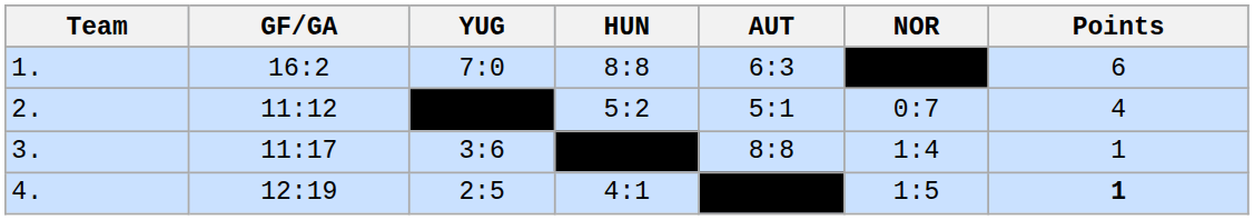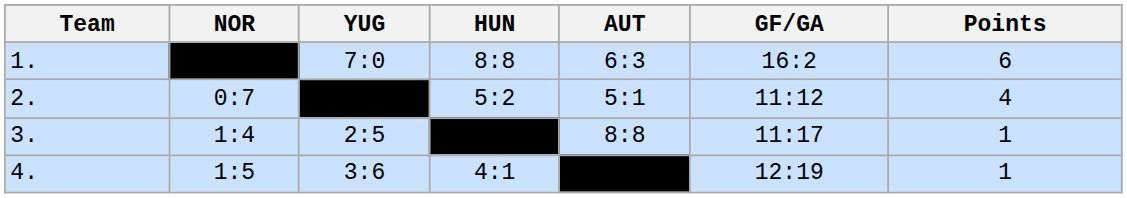 <table class="wikitable" bgcolor="#EFEFFF" width="50%">
 <tr bgcolor="#BCD2EE">
 <th>Team</th>
-<th>GF/GA</th>
+<th>NOR</th>
 <th>YUG</th>
 <th>HUN</th>
 <th>AUT</th>
-<th>NOR</th>
+<th>GF/GA</th>
 <th>Points</th>
 </tr>
 <tr bgcolor="#CAE1FF" align="center">
 <td align="left">1. </td>
-<td>16:2</td>
+<td style="background:#000000;"></td>
 <td>7:0</td>
 <td>8:8</td>
 <td>6:3</td>
-<td style="background:#000000;"></td>
+<td>16:2</td>
 <td>6</td>
 </tr>
 <tr bgcolor="#CAE1FF" align="center">
 <td align="left">2. </td>
-<td>11:12</td>
+<td>0:7</td>
 <td style="background:#000000;"></td>
 <td>5:2</td>
 <td>5:1</td>
-<td>0:7</td>
+<td>11:12</td>
 <td>4</td>
 </tr>
 <tr bgcolor="#CAE1FF" align="center">
 <td align="left">3. </td>
-<td>11:17</td>
-<td>3:6</td>
+<td>1:4</td>
+<td>2:5</td>
 <td style="background:#000000;"></td>
 <td>8:8</td>
-<td>1:4</td>
+<td>11:17</td>
 <td>1</td>
 </tr>
 <tr bgcolor="#CAE1FF" align="center">
 <td align="left">4. </td>
-<td>12:19</td>
-<td>2:5</td>
+<td>1:5</td>
+<td>3:6</td>
 <td>4:1</td>
 <td style="background:#000000;"></td>
-<td>1:5</td>
-<td><strong>1</strong></td>
+<td>12:19</td>
+<td>1</td>
 </tr>
 </table>
